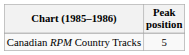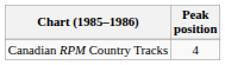 <table class="wikitable sortable">
 <tr>
 <th align="left">Chart (1985–1986)</th>
 <th align="center">Peak<br>position</th>
 </tr>
 <tr>
 </tr>
 <tr>
 <td align="left">Canadian <em>RPM</em> Country Tracks</td>
-<td align="center">5</td>
+<td align="center">4</td>
 </tr>
 </table>
